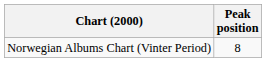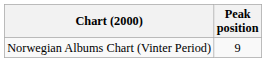 <table class="wikitable">
 <tr>
 <th align="left">Chart (2000)</th>
 <th align="left">Peak<br>position</th>
 </tr>
 <tr>
 <td align="left">Norwegian Albums Chart (Vinter Period)</td>
-<td style="text-align:center;">8</td>
+<td style="text-align:center;">9</td>
 </tr>
 </table>
